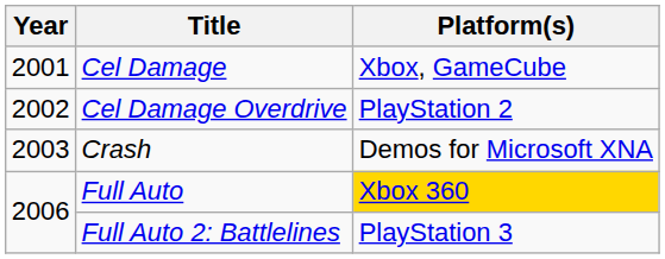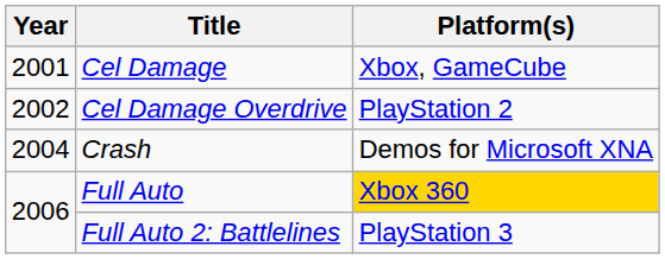 <table class="wikitable sortable">
 <tr>
 <th scope="col">Year</th>
 <th scope="col">Title</th>
 <th scope="col">Platform(s)</th>
 </tr>
 <tr>
 <td>2001</td>
 <td scope="row"><em><a href='#'>Cel Damage</a></em></td>
 <td><a href='#'>Xbox</a>, <a href='#'>GameCube</a></td>
 </tr>
 <tr>
 <td>2002</td>
 <td scope="row"><em><a href='#'>Cel Damage Overdrive</a></em></td>
 <td><a href='#'>PlayStation 2</a></td>
 </tr>
 <tr>
-<td>2003</td>
+<td>2004</td>
 <td scope="row"><em>Crash</em></td>
 <td>Demos for <a href='#'>Microsoft XNA</a></td>
 </tr>
 <tr>
 <td rowspan="2">2006</td>
 <td scope="row"><em><a href='#'>Full Auto</a></em></td>
 <td style="background: gold;"><a href='#'>Xbox 360</a></td>
 </tr>
 <tr>
 <td scope="row"><em><a href='#'>Full Auto 2: Battlelines</a></em></td>
 <td><a href='#'>PlayStation 3</a></td>
 </tr>
 </table>
